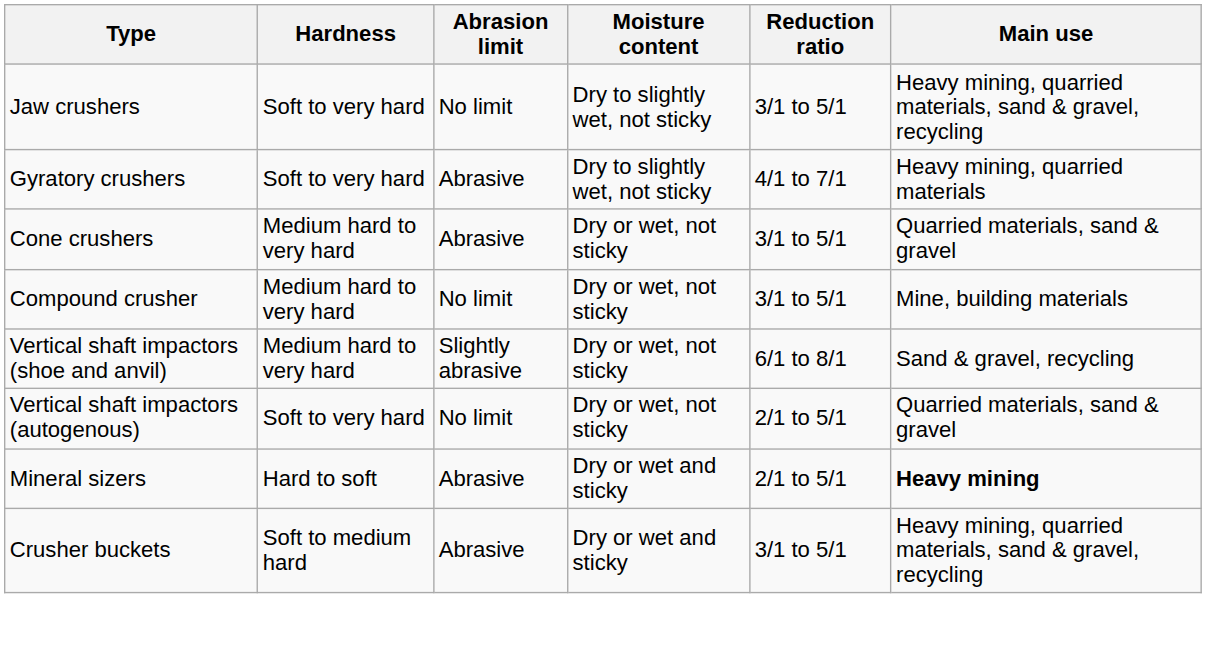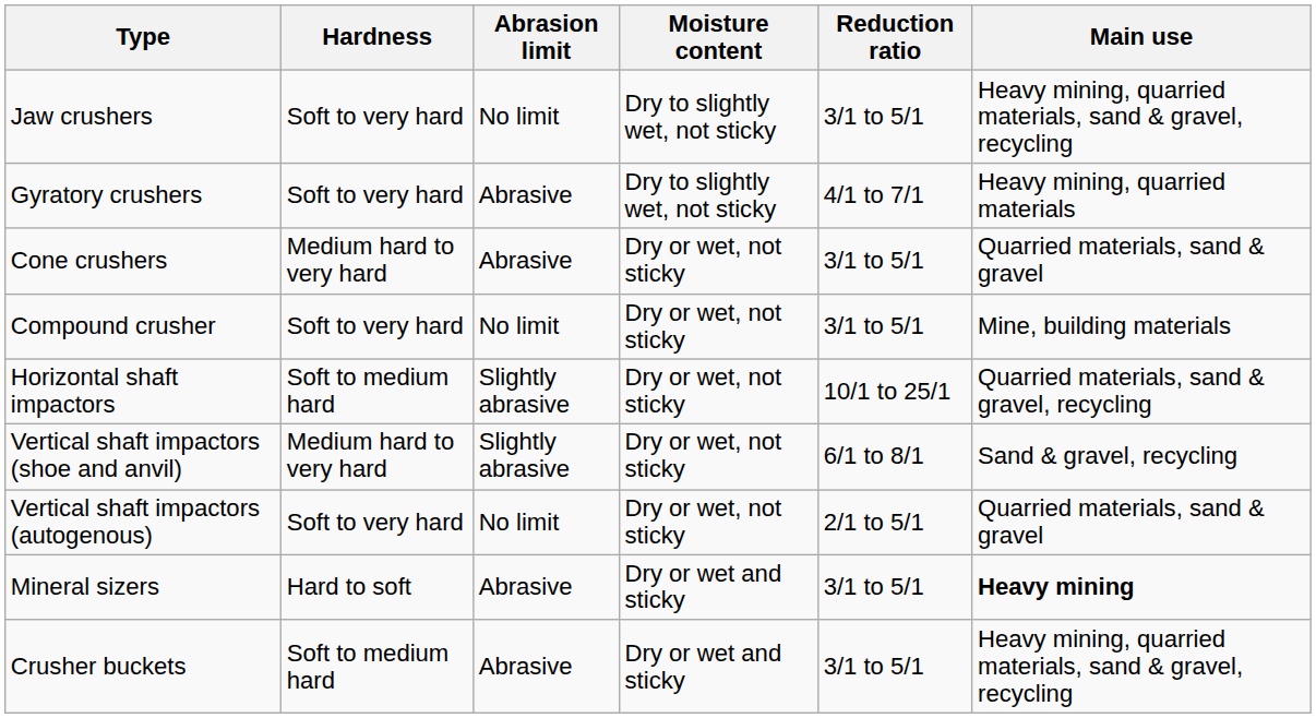 <table class="wikitable sortable">
 <tr>
 <th>Type</th>
 <th>Hardness</th>
 <th>Abrasion limit</th>
 <th>Moisture content</th>
 <th>Reduction ratio</th>
 <th>Main use</th>
 </tr>
 <tr>
 <td>Jaw crushers</td>
 <td>Soft to very hard</td>
 <td>No limit</td>
 <td>Dry to slightly wet, not sticky</td>
 <td>3/1 to 5/1</td>
 <td>Heavy mining, quarried materials, sand & gravel, recycling</td>
 </tr>
 <tr>
 <td>Gyratory crushers</td>
 <td>Soft to very hard</td>
 <td>Abrasive</td>
 <td>Dry to slightly wet, not sticky</td>
 <td>4/1 to 7/1</td>
 <td>Heavy mining, quarried materials</td>
 </tr>
 <tr>
 <td>Cone crushers</td>
 <td>Medium hard to very hard</td>
 <td>Abrasive</td>
 <td>Dry or wet, not sticky</td>
 <td>3/1 to 5/1</td>
 <td>Quarried materials, sand & gravel</td>
 </tr>
 <tr>
 <td>Compound crusher</td>
-<td>Medium hard to very hard</td>
+<td>Soft to very hard</td>
 <td>No limit</td>
 <td>Dry or wet, not sticky</td>
 <td>3/1 to 5/1</td>
 <td>Mine, building materials</td>
+</tr>
+<tr>
+<td>Horizontal shaft impactors</td>
+<td>Soft to medium hard</td>
+<td>Slightly abrasive</td>
+<td>Dry or wet, not sticky</td>
+<td>10/1 to 25/1</td>
+<td>Quarried materials, sand & gravel, recycling</td>
 </tr>
 <tr>
 <td>Vertical shaft impactors (shoe and anvil)</td>
 <td>Medium hard to very hard</td>
 <td>Slightly abrasive</td>
 <td>Dry or wet, not sticky</td>
 <td>6/1 to 8/1</td>
 <td>Sand & gravel, recycling</td>
 </tr>
 <tr>
 <td>Vertical shaft impactors (autogenous)</td>
 <td>Soft to very hard</td>
 <td>No limit</td>
 <td>Dry or wet, not sticky</td>
 <td>2/1 to 5/1</td>
 <td>Quarried materials, sand & gravel</td>
 </tr>
 <tr>
 <td>Mineral sizers</td>
 <td>Hard to soft</td>
 <td>Abrasive</td>
 <td>Dry or wet and sticky</td>
-<td>2/1 to 5/1</td>
+<td>3/1 to 5/1</td>
 <td><strong>Heavy mining</strong></td>
 </tr>
 <tr>
 <td>Crusher buckets</td>
 <td>Soft to medium hard</td>
 <td>Abrasive</td>
 <td>Dry or wet and sticky</td>
 <td>3/1 to 5/1</td>
 <td>Heavy mining, quarried materials, sand & gravel, recycling</td>
 </tr>
 </table>
